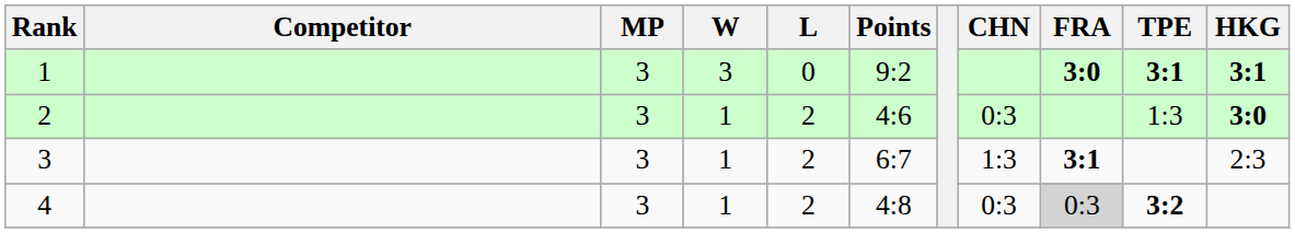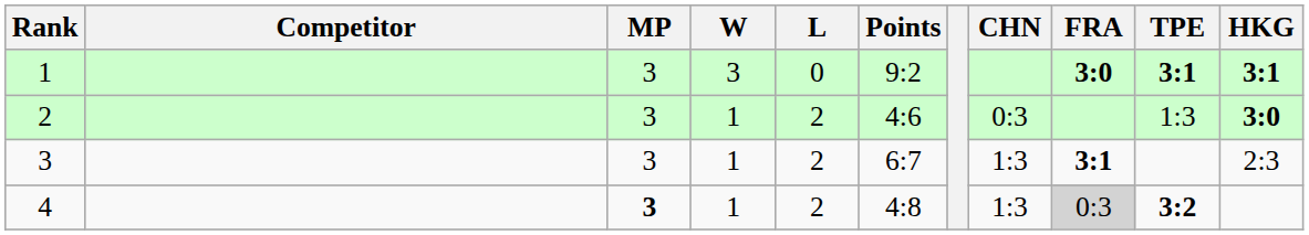 <table class="wikitable" style="text-align:center">
 <tr>
 <th>Rank</th>
 <th style="width:18em">Competitor</th>
 <th style="width:2.5em">MP</th>
 <th style="width:2.5em">W</th>
 <th style="width:2.5em">L</th>
 <th>Points</th>
 <th rowspan="5"> </th>
 <th style="width:2.5em">CHN</th>
 <th style="width:2.5em">FRA</th>
 <th style="width:2.5em">TPE</th>
 <th style="width:2.5em">HKG</th>
 </tr>
 <tr style="background:#cfc;">
 <td>1</td>
 <td style="text-align:left"></td>
 <td>3</td>
 <td>3</td>
 <td>0</td>
 <td>9:2</td>
 <td></td>
 <td><strong>3:0</strong></td>
 <td><strong>3:1</strong></td>
 <td><strong>3:1</strong></td>
 </tr>
 <tr style="background:#cfc;">
 <td>2</td>
 <td style="text-align:left"></td>
 <td>3</td>
 <td>1</td>
 <td>2</td>
 <td>4:6</td>
 <td>0:3</td>
 <td></td>
 <td>1:3</td>
 <td><strong>3:0</strong></td>
 </tr>
 <tr>
 <td>3</td>
 <td style="text-align:left"></td>
 <td>3</td>
 <td>1</td>
 <td>2</td>
 <td>6:7</td>
 <td>1:3</td>
 <td><strong>3:1</strong></td>
 <td></td>
 <td>2:3</td>
 </tr>
 <tr>
 <td>4</td>
 <td style="text-align:left"></td>
-<td>3</td>
+<td><strong>3</strong></td>
 <td>1</td>
 <td>2</td>
 <td>4:8</td>
-<td>0:3</td>
+<td>1:3</td>
 <td style="background: lightgrey;">0:3</td>
 <td><strong>3:2</strong></td>
 <td></td>
 </tr>
 </table>
